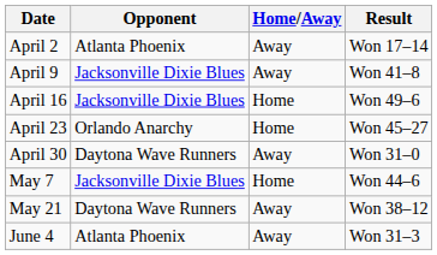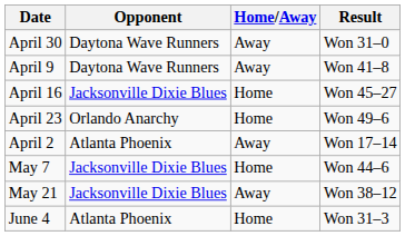 <table class="wikitable">
 <tr>
 <th>Date</th>
 <th>Opponent</th>
 <th><a href='#'>Home</a>/<a href='#'>Away</a></th>
 <th>Result</th>
 </tr>
 <tr>
-<td>April 2</td>
-<td>Atlanta Phoenix</td>
+<td>April 30</td>
+<td>Daytona Wave Runners</td>
 <td>Away</td>
-<td>Won 17–14</td>
+<td>Won 31–0</td>
 </tr>
 <tr>
 <td>April 9</td>
-<td><a href='#'>Jacksonville Dixie Blues</a></td>
+<td>Daytona Wave Runners</td>
 <td>Away</td>
 <td>Won 41–8</td>
 </tr>
 <tr>
 <td>April 16</td>
 <td><a href='#'>Jacksonville Dixie Blues</a></td>
 <td>Home</td>
-<td>Won 49–6</td>
+<td>Won 45–27</td>
 </tr>
 <tr>
 <td>April 23</td>
 <td>Orlando Anarchy</td>
 <td>Home</td>
-<td>Won 45–27</td>
+<td>Won 49–6</td>
 </tr>
 <tr>
-<td>April 30</td>
-<td>Daytona Wave Runners</td>
+<td>April 2</td>
+<td>Atlanta Phoenix</td>
 <td>Away</td>
-<td>Won 31–0</td>
+<td>Won 17–14</td>
 </tr>
 <tr>
 <td>May 7</td>
 <td><a href='#'>Jacksonville Dixie Blues</a></td>
 <td>Home</td>
 <td>Won 44–6</td>
 </tr>
 <tr>
 <td>May 21</td>
-<td>Daytona Wave Runners</td>
+<td><a href='#'>Jacksonville Dixie Blues</a></td>
 <td>Away</td>
 <td>Won 38–12</td>
 </tr>
 <tr>
 <td>June 4</td>
 <td>Atlanta Phoenix</td>
-<td>Away</td>
+<td>Home</td>
 <td>Won 31–3</td>
 </tr>
 </table>
